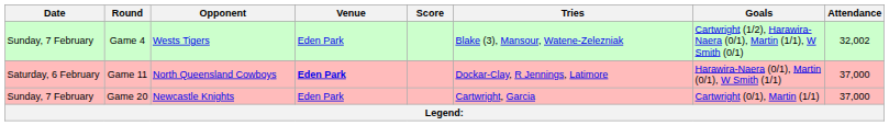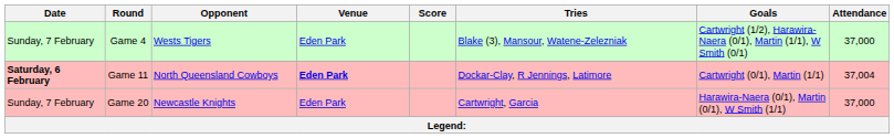 <table style="font-size:75%;" class="wikitable">
 <tr>
 <th width="115">Date</th>
 <th width="50">Round</th>
 <th width="170">Opponent</th>
 <th width="130">Venue</th>
 <th width="50">Score</th>
 <th width="285">Tries</th>
 <th width="155">Goals</th>
 <th width="60">Attendance</th>
 </tr>
 <tr bgcolor="#CCFFCC">
 <td>Sunday, 7 February</td>
 <td style="text-align:center;">Game 4</td>
 <td> <a href='#'>Wests Tigers</a></td>
 <td><a href='#'>Eden Park</a></td>
 <td style="text-align:center;"></td>
 <td><a href='#'>Blake</a> (3), <a href='#'>Mansour</a>, <a href='#'>Watene-Zelezniak</a></td>
 <td><a href='#'>Cartwright</a> (1/2), <a href='#'>Harawira-Naera</a> (0/1), <a href='#'>Martin</a> (1/1), <a href='#'>W Smith</a> (0/1)</td>
-<td style="text-align:center;">32,002</td>
+<td style="text-align:center;">37,000</td>
 </tr>
 <tr bgcolor="#FFBBBB">
-<td>Saturday, 6 February</td>
+<td><strong>Saturday, 6 February</strong></td>
 <td style="text-align:center;">Game 11</td>
 <td> <a href='#'>North Queensland Cowboys</a></td>
 <td><strong><a href='#'>Eden Park</a></strong></td>
 <td style="text-align:center;"></td>
 <td><a href='#'>Dockar-Clay</a>, <a href='#'>R Jennings</a>, <a href='#'>Latimore</a></td>
-<td><a href='#'>Harawira-Naera</a> (0/1), <a href='#'>Martin</a> (0/1), <a href='#'>W Smith</a> (1/1)</td>
-<td style="text-align:center;">37,000</td>
+<td><a href='#'>Cartwright</a> (0/1), <a href='#'>Martin</a> (1/1)</td>
+<td style="text-align:center;">37,004</td>
 </tr>
 <tr bgcolor="#FFBBBB">
 <td>Sunday, 7 February</td>
 <td style="text-align:center;">Game 20</td>
 <td> <a href='#'>Newcastle Knights</a></td>
 <td><a href='#'>Eden Park</a></td>
 <td style="text-align:center;"></td>
 <td><a href='#'>Cartwright</a>, <a href='#'>Garcia</a></td>
-<td><a href='#'>Cartwright</a> (0/1), <a href='#'>Martin</a> (1/1)</td>
+<td><a href='#'>Harawira-Naera</a> (0/1), <a href='#'>Martin</a> (0/1), <a href='#'>W Smith</a> (1/1)</td>
 <td style="text-align:center;">37,000</td>
 </tr>
 <tr>
 <th colspan="8">Legend:    </th>
 </tr>
 </table>
